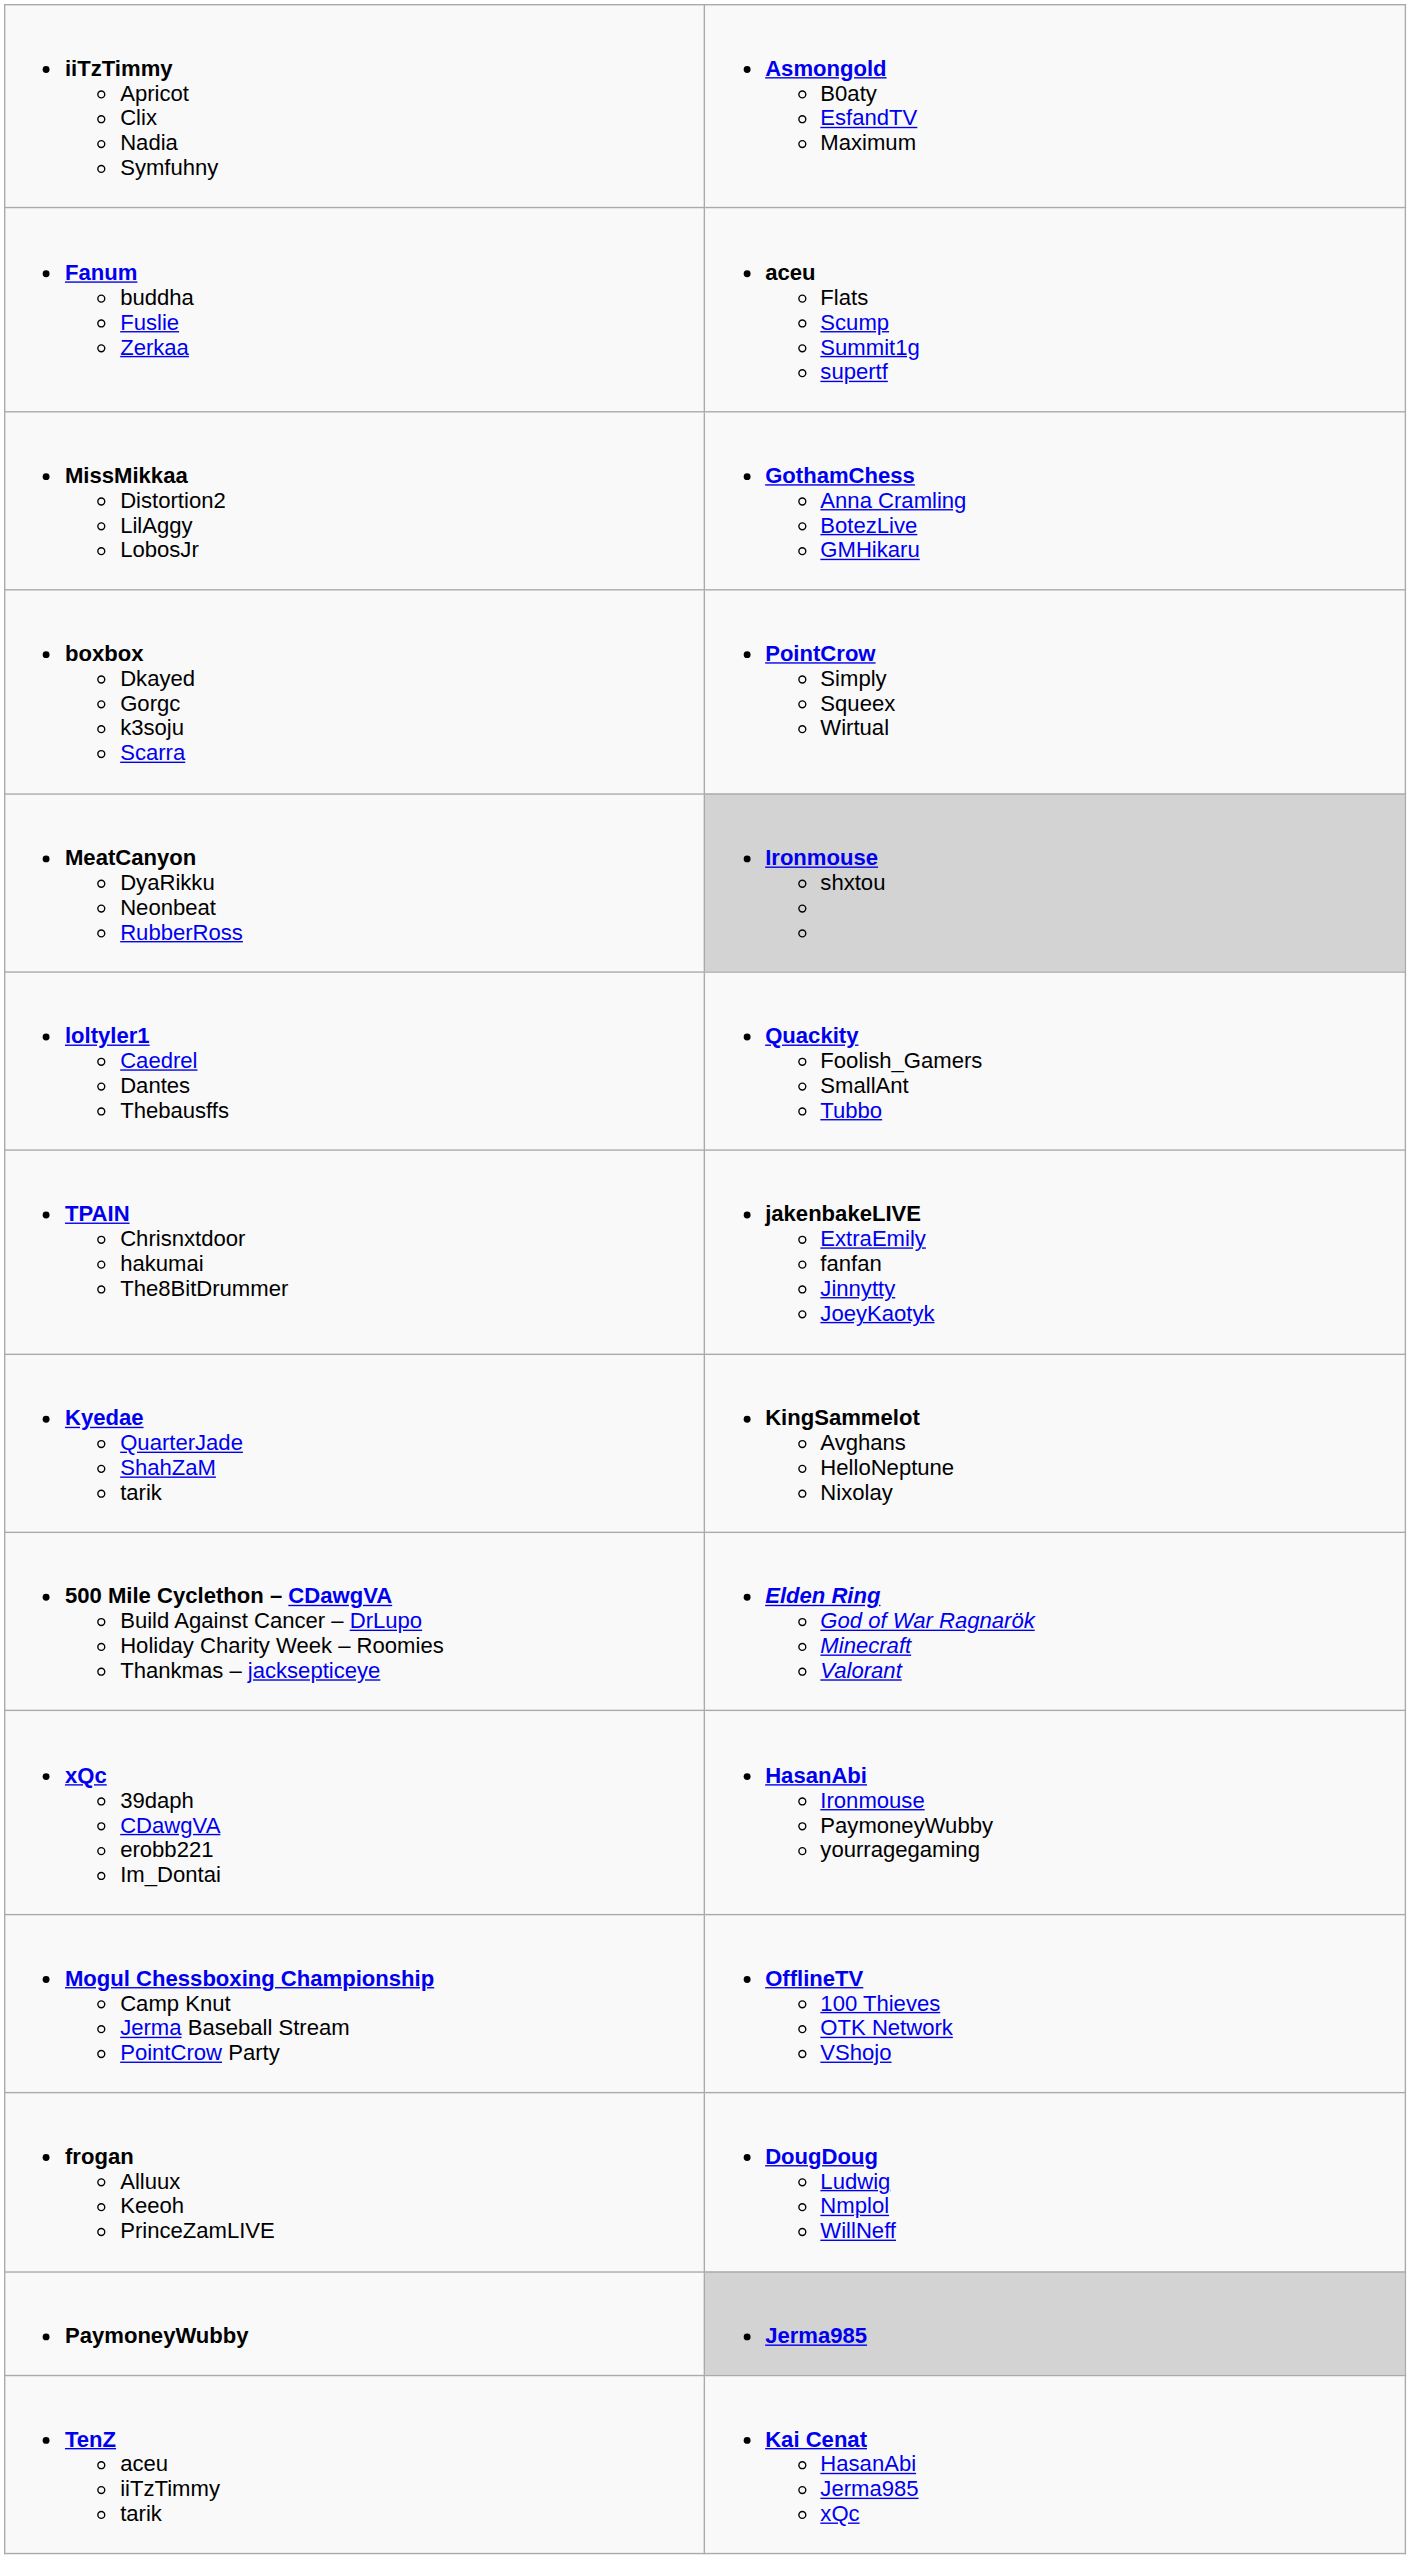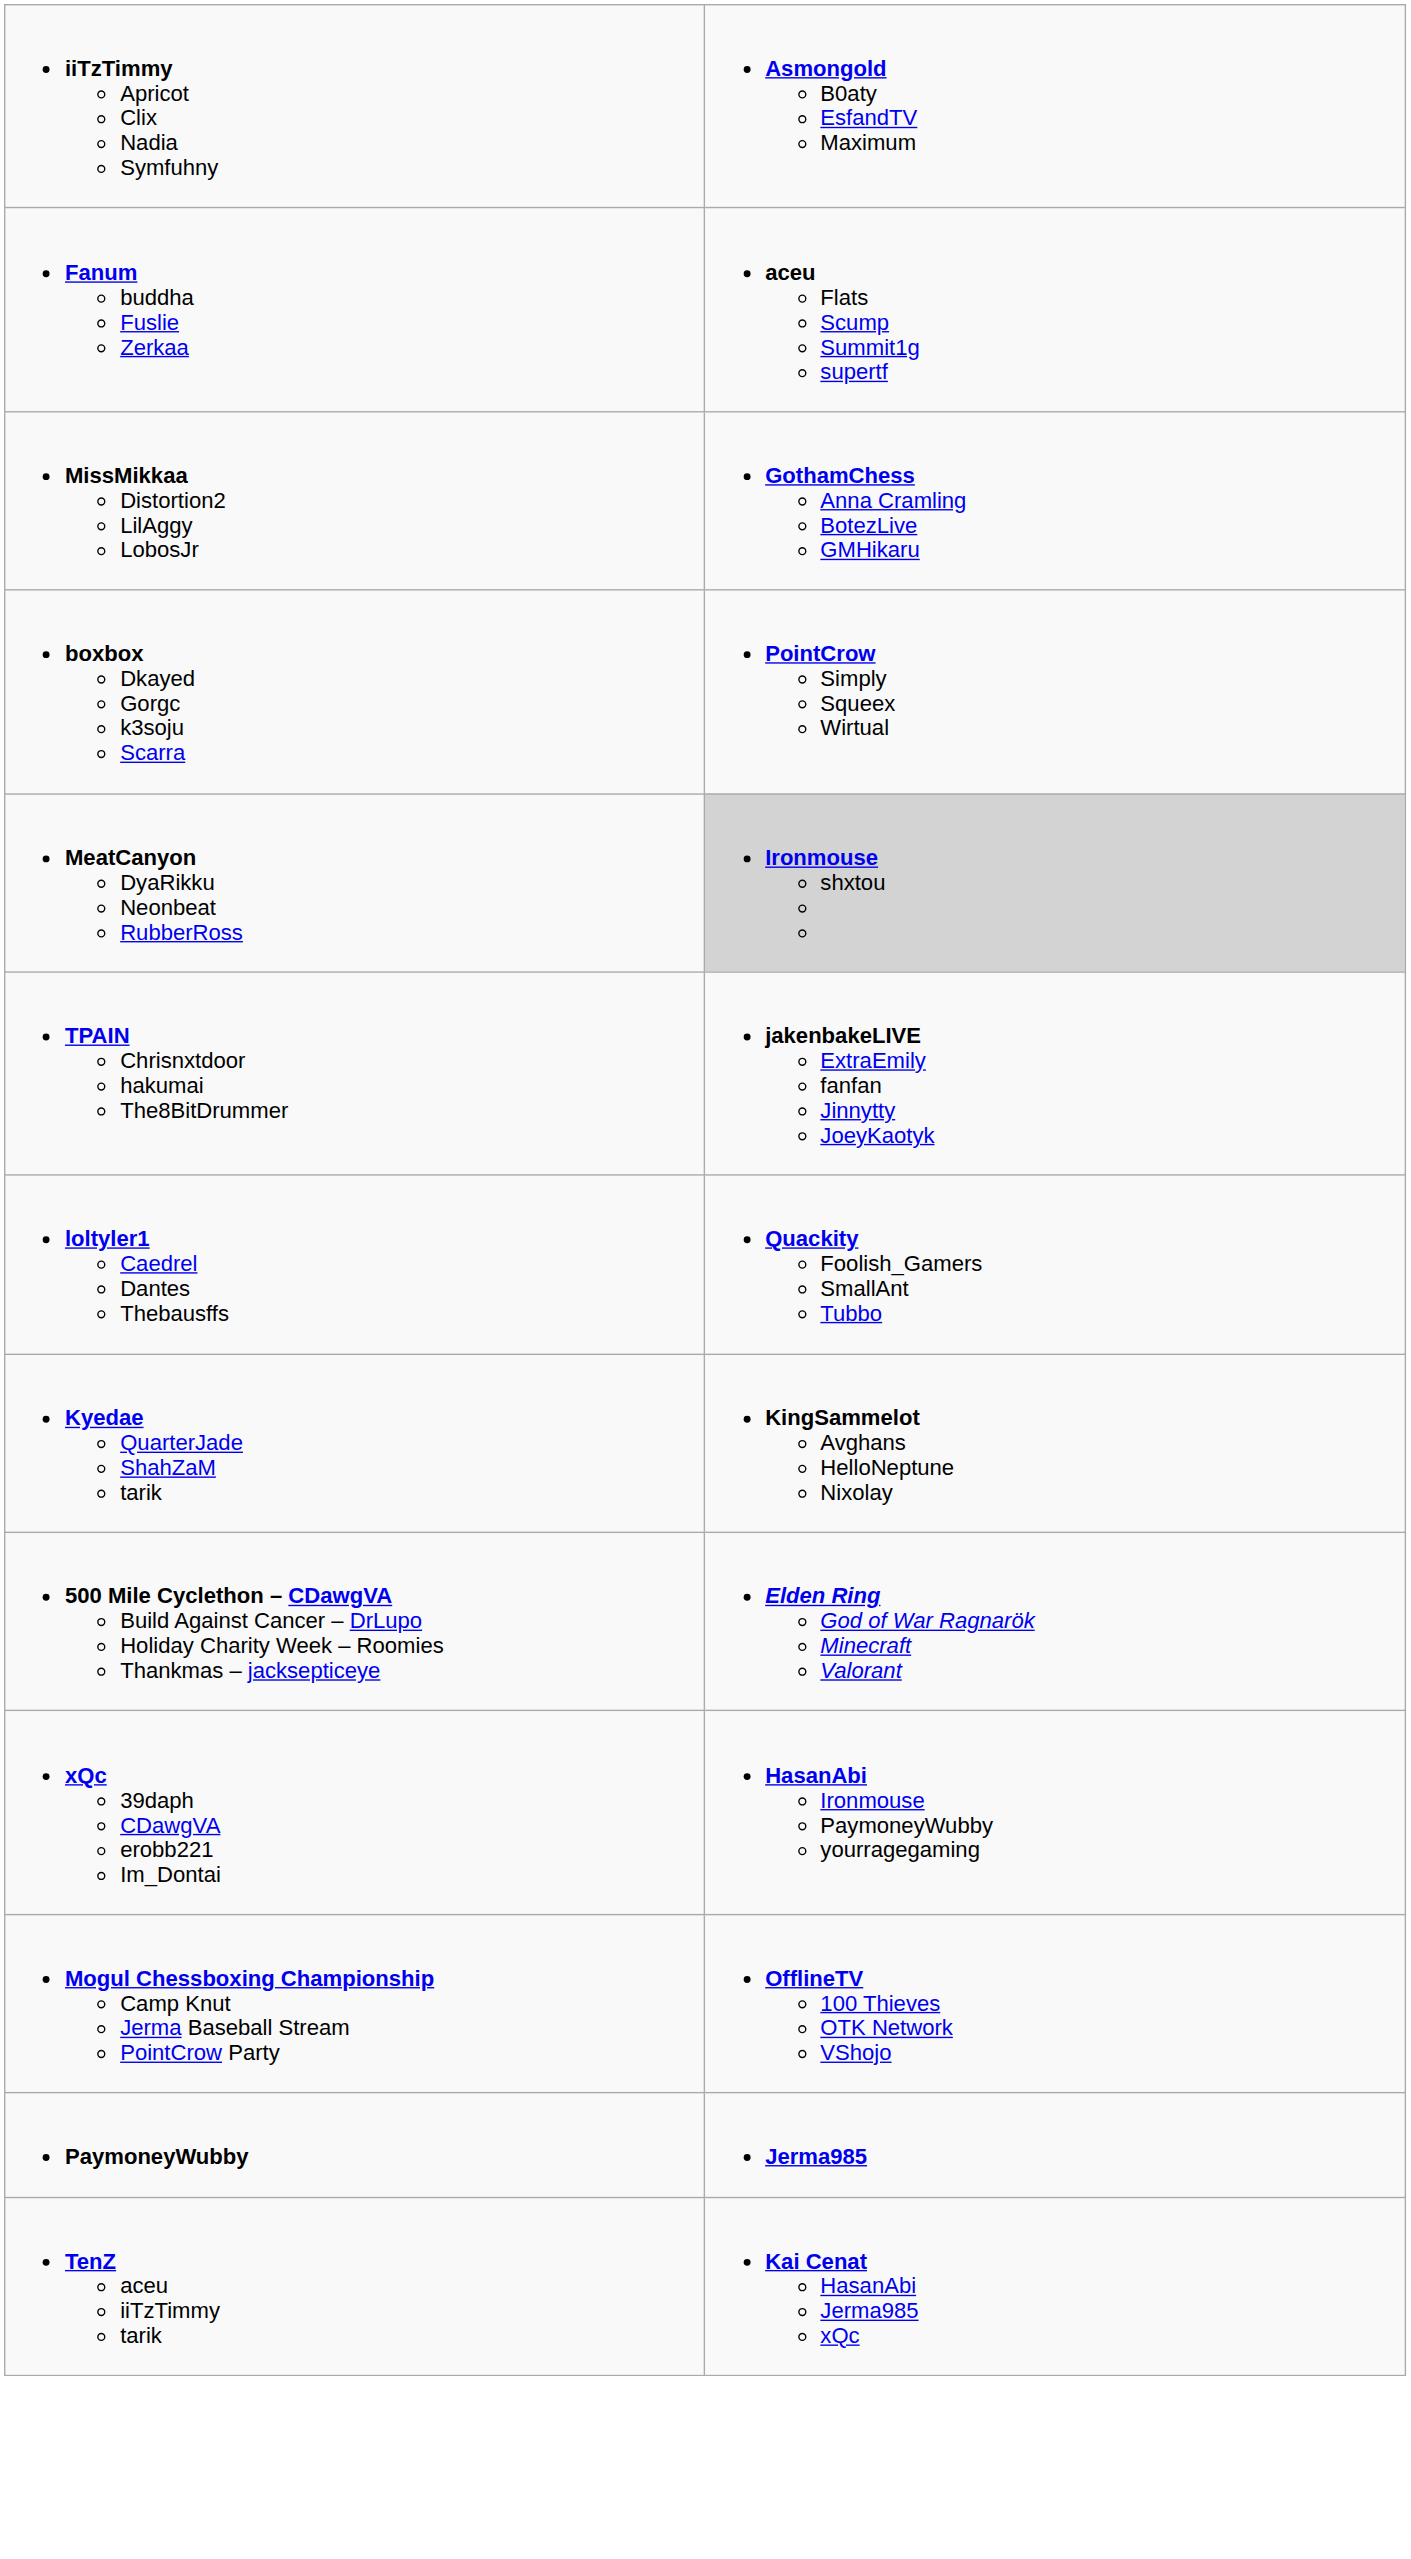 <table class="wikitable">
 <tr>
 <td width="500px" valign="top"><br><ul><li><strong>iiTzTimmy</strong><ul><li>Apricot</li><li>Clix</li><li>Nadia</li><li>Symfuhny</li></ul></li></ul></td>
 <td width="500px" valign="top"><br><ul><li><strong><a href='#'>Asmongold</a></strong><ul><li>B0aty</li><li><a href='#'>EsfandTV</a></li><li>Maximum</li></ul></li></ul></td>
 </tr>
 <tr>
 <td width="400px" valign="top"><br><ul><li><strong><a href='#'>Fanum</a></strong><ul><li>buddha</li><li><a href='#'>Fuslie</a></li><li><a href='#'>Zerkaa</a></li></ul></li></ul></td>
 <td width="400px" valign="top"><br><ul><li><strong>aceu</strong><ul><li>Flats</li><li><a href='#'>Scump</a></li><li><a href='#'>Summit1g</a></li><li><a href='#'>supertf</a></li></ul></li></ul></td>
 </tr>
 <tr>
 <td width="400px" valign="top"><br><ul><li><strong>MissMikkaa</strong><ul><li>Distortion2</li><li>LilAggy</li><li>LobosJr</li></ul></li></ul></td>
 <td width="400px" valign="top"><br><ul><li><strong><a href='#'>GothamChess</a></strong><ul><li><a href='#'>Anna Cramling</a></li><li><a href='#'>BotezLive</a></li><li><a href='#'>GMHikaru</a></li></ul></li></ul></td>
 </tr>
 <tr>
 <td width="400px" valign="top"><br><ul><li><strong>boxbox</strong><ul><li>Dkayed</li><li>Gorgc</li><li>k3soju</li><li><a href='#'>Scarra</a></li></ul></li></ul></td>
 <td width="400px" valign="top"><br><ul><li><strong><a href='#'>PointCrow</a></strong><ul><li>Simply</li><li>Squeex</li><li>Wirtual</li></ul></li></ul></td>
 </tr>
 <tr>
 <td width="400px" valign="top"><br><ul><li><strong>MeatCanyon</strong><ul><li>DyaRikku</li><li>Neonbeat</li><li><a href='#'>RubberRoss</a></li></ul></li></ul></td>
 <td width="400px" valign="top" style="background: lightgrey;"><br><ul><li><strong><a href='#'>Ironmouse</a></strong><ul><li>shxtou</li><li></li><li></li></ul></li></ul></td>
 </tr>
 <tr>
+<td width="400px" valign="top"><br><ul><li><strong><a href='#'>TPAIN</a></strong><ul><li>Chrisnxtdoor</li><li>hakumai</li><li>The8BitDrummer</li></ul></li></ul></td>
+<td width="400px" valign="top"><br><ul><li><strong>jakenbakeLIVE</strong><ul><li><a href='#'>ExtraEmily</a></li><li>fanfan</li><li><a href='#'>Jinnytty</a></li><li><a href='#'>JoeyKaotyk</a></li></ul></li></ul></td>
+</tr>
+<tr>
 <td width="400px" valign="top"><br><ul><li><strong><a href='#'>loltyler1</a></strong><ul><li><a href='#'>Caedrel</a></li><li>Dantes</li><li>Thebausffs</li></ul></li></ul></td>
 <td width="400px" valign="top"><br><ul><li><strong><a href='#'>Quackity</a></strong><ul><li>Foolish_Gamers</li><li>SmallAnt</li><li><a href='#'>Tubbo</a></li></ul></li></ul></td>
-</tr>
-<tr>
-<td width="400px" valign="top"><br><ul><li><strong><a href='#'>TPAIN</a></strong><ul><li>Chrisnxtdoor</li><li>hakumai</li><li>The8BitDrummer</li></ul></li></ul></td>
-<td width="400px" valign="top"><br><ul><li><strong>jakenbakeLIVE</strong><ul><li><a href='#'>ExtraEmily</a></li><li>fanfan</li><li><a href='#'>Jinnytty</a></li><li><a href='#'>JoeyKaotyk</a></li></ul></li></ul></td>
 </tr>
 <tr>
 <td width="400px" valign="top"><br><ul><li><strong><a href='#'>Kyedae</a></strong><ul><li><a href='#'>QuarterJade</a></li><li><a href='#'>ShahZaM</a></li><li>tarik</li></ul></li></ul></td>
 <td width="400px" valign="top"><br><ul><li><strong>KingSammelot</strong><ul><li>Avghans</li><li>HelloNeptune</li><li>Nixolay</li></ul></li></ul></td>
 </tr>
 <tr>
 <td width="400px" valign="top"><br><ul><li><strong>500 Mile Cyclethon – <a href='#'>CDawgVA</a></strong><ul><li>Build Against Cancer – <a href='#'>DrLupo</a></li><li>Holiday Charity Week – Roomies</li><li>Thankmas – <a href='#'>jacksepticeye</a></li></ul></li></ul></td>
 <td width="400px" valign="top"><br><ul><li><strong><em><a href='#'>Elden Ring</a></em></strong><ul><li><em><a href='#'>God of War Ragnarök</a></em></li><li><em><a href='#'>Minecraft</a></em></li><li><em><a href='#'>Valorant</a></em></li></ul></li></ul></td>
 </tr>
 <tr>
 <td width="400px" valign="top"><br><ul><li><strong><a href='#'>xQc</a></strong><ul><li>39daph</li><li><a href='#'>CDawgVA</a></li><li>erobb221</li><li>Im_Dontai</li></ul></li></ul></td>
 <td width="400px" valign="top"><br><ul><li><strong><a href='#'>HasanAbi</a></strong><ul><li><a href='#'>Ironmouse</a></li><li>PaymoneyWubby</li><li>yourragegaming</li></ul></li></ul></td>
 </tr>
 <tr>
 <td width="400px" valign="top"><br><ul><li><strong><a href='#'>Mogul Chessboxing Championship</a></strong><ul><li>Camp Knut</li><li><a href='#'>Jerma</a> Baseball Stream</li><li><a href='#'>PointCrow</a> Party</li></ul></li></ul></td>
 <td width="400px" valign="top"><br><ul><li><strong><a href='#'>OfflineTV</a></strong><ul><li><a href='#'>100 Thieves</a></li><li><a href='#'>OTK Network</a></li><li><a href='#'>VShojo</a></li></ul></li></ul></td>
 </tr>
 <tr>
-<td width="400px" valign="top"><br><ul><li><strong>frogan</strong><ul><li>Alluux</li><li>Keeoh</li><li>PrinceZamLIVE</li></ul></li></ul></td>
-<td width="400px" valign="top"><br><ul><li><strong><a href='#'>DougDoug</a></strong><ul><li><a href='#'>Ludwig</a></li><li><a href='#'>Nmplol</a></li><li><a href='#'>WillNeff</a></li></ul></li></ul></td>
-</tr>
-<tr>
 <td width="400px" valign="top"><br><ul><li><strong>PaymoneyWubby</strong></li></ul></td>
-<td width="400px" valign="top" style="background: lightgrey;"><br><ul><li><strong><a href='#'>Jerma985</a></strong></li></ul></td>
+<td width="400px" valign="top"><br><ul><li><strong><a href='#'>Jerma985</a></strong></li></ul></td>
 </tr>
 <tr>
 <td width="400px" valign="top"><br><ul><li><strong><a href='#'>TenZ</a></strong><ul><li>aceu</li><li>iiTzTimmy</li><li>tarik</li></ul></li></ul></td>
 <td width="400px" valign="top"><br><ul><li><strong><a href='#'>Kai Cenat</a></strong><ul><li><a href='#'>HasanAbi</a></li><li><a href='#'>Jerma985</a></li><li><a href='#'>xQc</a></li></ul></li></ul></td>
 </tr>
 </table>
